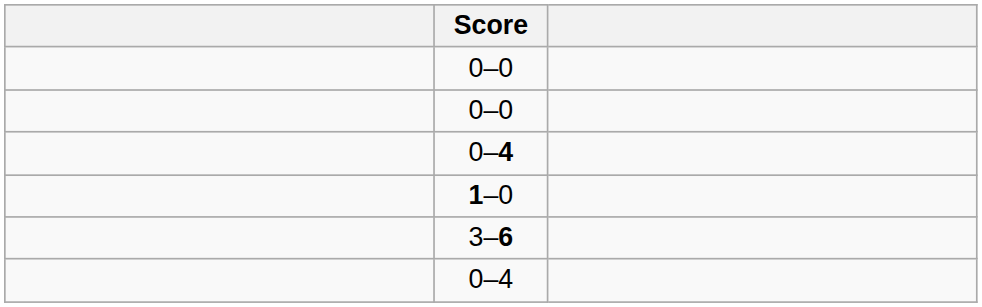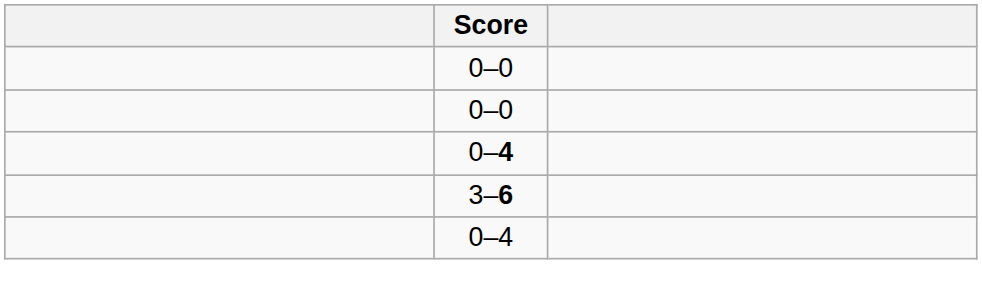 <table class="wikitable" style="text-align: center;">
 <tr>
 <th width=250></th>
 <th width=60>Score</th>
 <th width=250></th>
 </tr>
 <tr>
 <td align=left></td>
 <td>0–0</td>
 <td align=left></td>
 </tr>
 <tr>
 <td align=left></td>
 <td>0–0</td>
 <td align=left></td>
 </tr>
 <tr>
 <td align=left></td>
 <td>0–<strong>4</strong></td>
 <td align=left><strong></td>
 </tr>
 <tr>
-<td align=left></strong></td>
-<td><strong>1</strong>–0</td>
-<td align=left></td>
-</tr>
-<tr>
 <td align=left></td>
 <td>3–<strong>6</strong></td>
 <td align=left><strong></td>
 </tr>
 <tr>
 <td align=left></td>
 <td>0–</strong>4<strong></td>
 <td align=left></strong><strong></td>
 </tr>
 </table>
